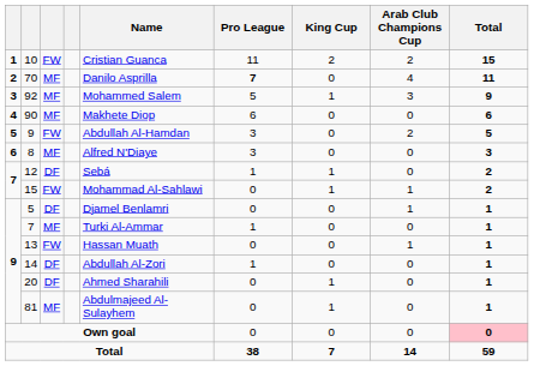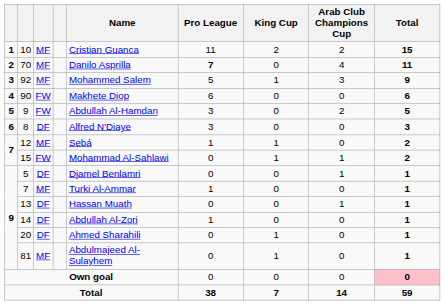 <table class="wikitable" style="text-align:center">
 <tr>
 <th width=15></th>
 <th width=15></th>
 <th width=15></th>
 <th width=15></th>
 <th width=175>Name</th>
 <th width=100>Pro League</th>
 <th width=100>King Cup</th>
 <th width=100>Arab Club Champions Cup</th>
 <th width=100>Total</th>
 </tr>
 <tr>
 <td><strong>1</strong></td>
 <td>10</td>
-<td><a href='#'>FW</a></td>
+<td><a href='#'>MF</a></td>
 <td></td>
 <td align=left><a href='#'>Cristian Guanca</a></td>
 <td>11</td>
 <td>2</td>
 <td>2</td>
 <td><strong>15</strong></td>
 </tr>
 <tr>
 <td><strong>2</strong></td>
 <td>70</td>
 <td><a href='#'>MF</a></td>
 <td></td>
 <td align=left><a href='#'>Danilo Asprilla</a></td>
 <td><strong>7</strong></td>
 <td>0</td>
 <td>4</td>
 <td><strong>11</strong></td>
 </tr>
 <tr>
 <td><strong>3</strong></td>
 <td>92</td>
 <td><a href='#'>MF</a></td>
 <td></td>
 <td align=left><a href='#'>Mohammed Salem</a></td>
 <td>5</td>
 <td>1</td>
 <td>3</td>
 <td><strong>9</strong></td>
 </tr>
 <tr>
 <td><strong>4</strong></td>
 <td>90</td>
-<td><a href='#'>MF</a></td>
+<td><a href='#'>FW</a></td>
 <td></td>
 <td align=left><a href='#'>Makhete Diop</a></td>
 <td>6</td>
 <td>0</td>
 <td>0</td>
 <td><strong>6</strong></td>
 </tr>
 <tr>
 <td><strong>5</strong></td>
 <td>9</td>
 <td><a href='#'>FW</a></td>
 <td></td>
 <td align=left><a href='#'>Abdullah Al-Hamdan</a></td>
 <td>3</td>
 <td>0</td>
 <td>2</td>
 <td><strong>5</strong></td>
 </tr>
 <tr>
 <td><strong>6</strong></td>
 <td>8</td>
-<td><a href='#'>MF</a></td>
+<td><a href='#'>DF</a></td>
 <td></td>
 <td align=left><a href='#'>Alfred N'Diaye</a></td>
 <td>3</td>
 <td>0</td>
 <td>0</td>
 <td><strong>3</strong></td>
 </tr>
 <tr>
 <td rowspan=2><strong>7</strong></td>
 <td>12</td>
-<td><a href='#'>DF</a></td>
+<td><a href='#'>MF</a></td>
 <td></td>
 <td align=left><a href='#'>Sebá</a></td>
 <td>1</td>
 <td>1</td>
 <td>0</td>
 <td><strong>2</strong></td>
 </tr>
 <tr>
 <td>15</td>
 <td><a href='#'>FW</a></td>
 <td></td>
 <td align=left><a href='#'>Mohammad Al-Sahlawi</a></td>
 <td>0</td>
 <td>1</td>
 <td>1</td>
 <td><strong>2</strong></td>
 </tr>
 <tr>
 <td rowspan=6><strong>9</strong></td>
 <td>5</td>
 <td><a href='#'>DF</a></td>
 <td></td>
 <td align=left><a href='#'>Djamel Benlamri</a></td>
 <td>0</td>
 <td>0</td>
 <td>1</td>
 <td><strong>1</strong></td>
 </tr>
 <tr>
 <td>7</td>
 <td><a href='#'>MF</a></td>
 <td></td>
 <td align=left><a href='#'>Turki Al-Ammar</a></td>
 <td>1</td>
 <td>0</td>
 <td>0</td>
 <td><strong>1</strong></td>
 </tr>
 <tr>
 <td>13</td>
-<td><a href='#'>FW</a></td>
+<td><a href='#'>DF</a></td>
 <td></td>
 <td align=left><a href='#'>Hassan Muath</a></td>
 <td>0</td>
 <td>0</td>
 <td>1</td>
 <td><strong>1</strong></td>
 </tr>
 <tr>
 <td>14</td>
 <td><a href='#'>DF</a></td>
 <td></td>
 <td align=left><a href='#'>Abdullah Al-Zori</a></td>
 <td>1</td>
 <td>0</td>
 <td>0</td>
 <td><strong>1</strong></td>
 </tr>
 <tr>
 <td>20</td>
 <td><a href='#'>DF</a></td>
 <td></td>
 <td align=left><a href='#'>Ahmed Sharahili</a></td>
 <td>0</td>
 <td>1</td>
 <td>0</td>
 <td><strong>1</strong></td>
 </tr>
 <tr>
 <td>81</td>
 <td><a href='#'>MF</a></td>
 <td></td>
 <td align=left><a href='#'>Abdulmajeed Al-Sulayhem</a></td>
 <td>0</td>
 <td>1</td>
 <td>0</td>
 <td><strong>1</strong></td>
 </tr>
 <tr>
 <td colspan=5><strong>Own goal</strong></td>
 <td>0</td>
 <td>0</td>
 <td>0</td>
 <td style="background: pink;"><strong>0</strong></td>
 </tr>
 <tr>
 <td colspan=5><strong>Total</strong></td>
 <td><strong>38</strong></td>
 <td><strong>7</strong></td>
 <td><strong>14</strong></td>
 <td><strong>59</strong></td>
 </tr>
 </table>
